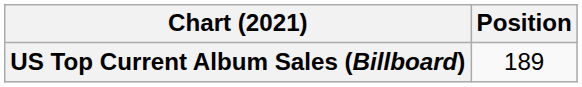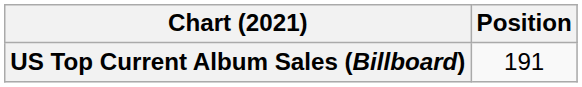 <table class="wikitable plainrowheaders" style="text-align:center">
 <tr>
 <th scope="col">Chart (2021)</th>
 <th scope="col">Position</th>
 </tr>
 <tr>
 <th scope="row">US Top Current Album Sales (<em>Billboard</em>)</th>
-<td>189</td>
+<td>191</td>
 </tr>
 </table>
